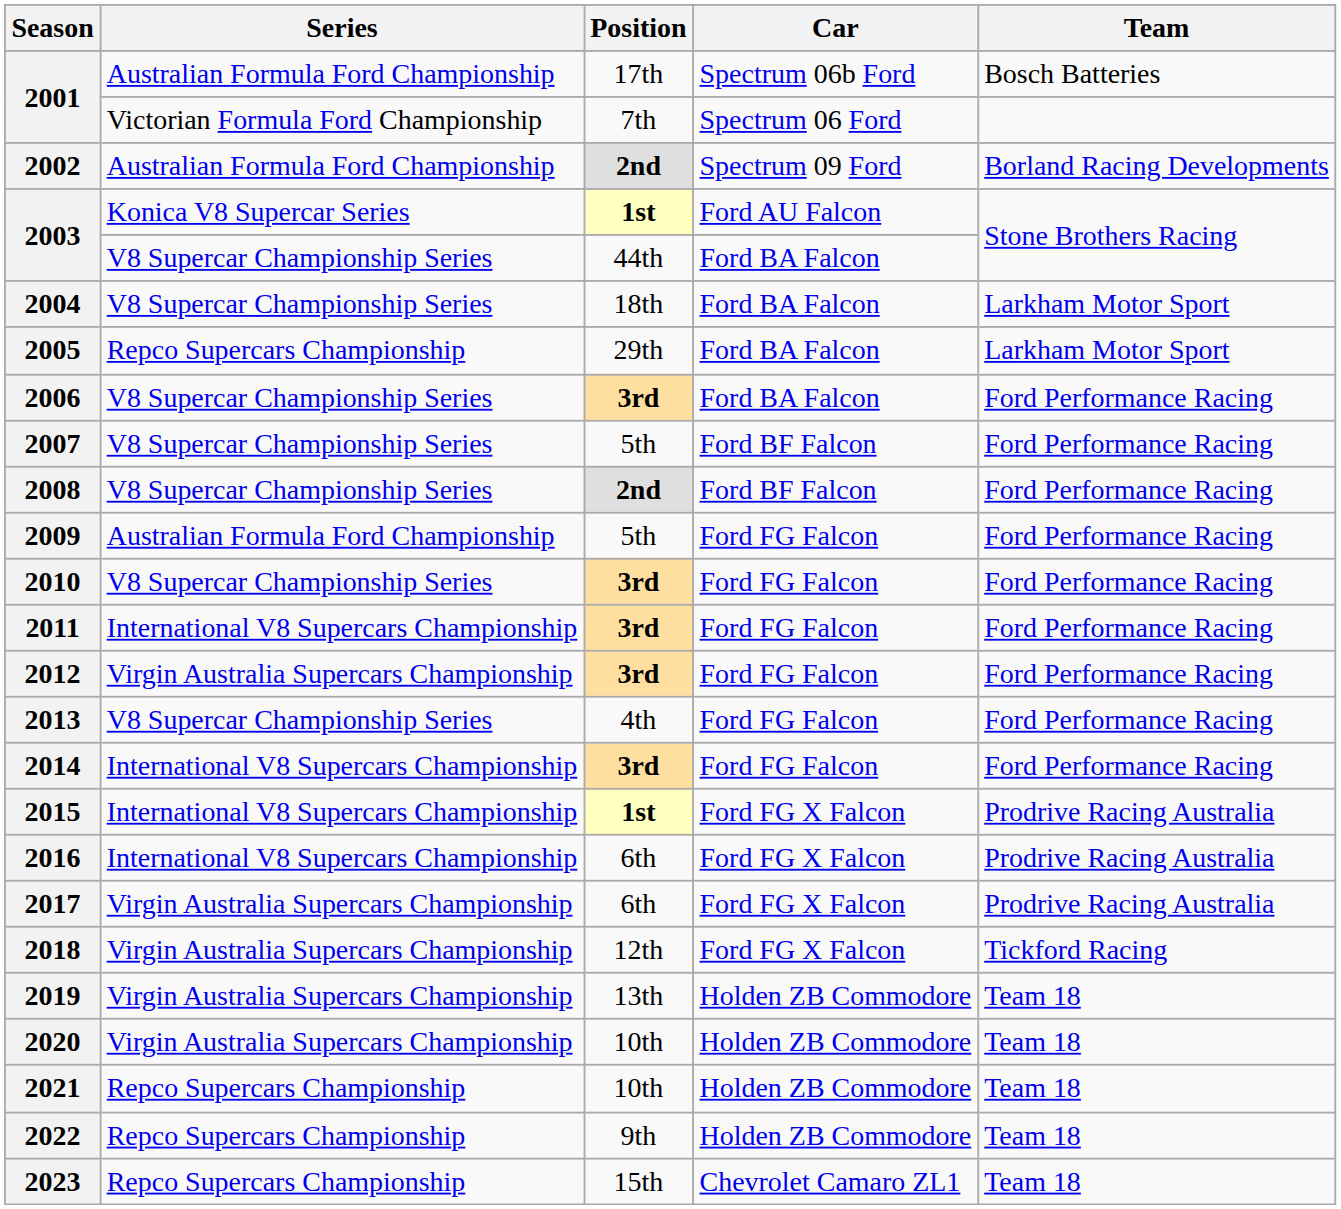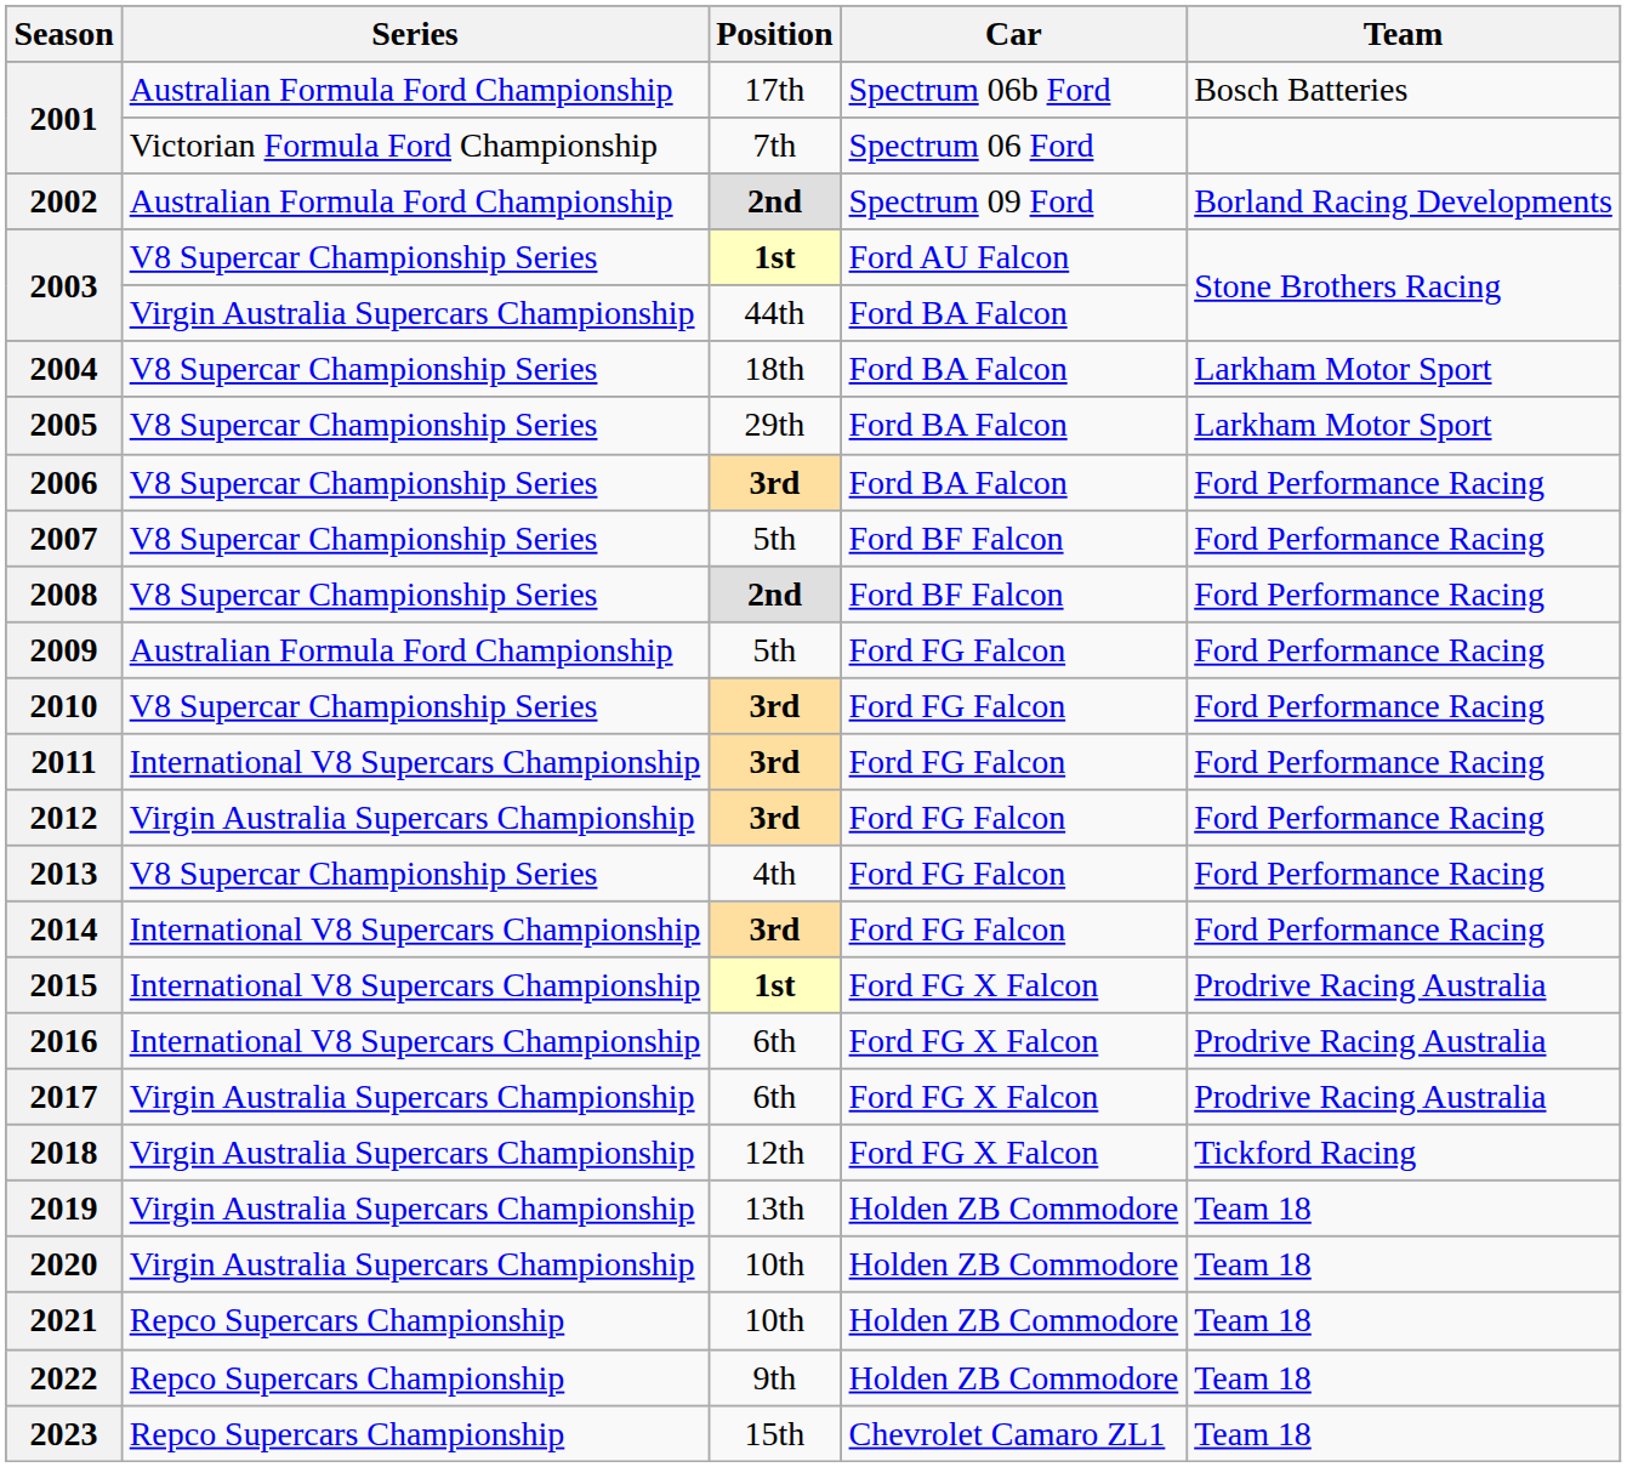 <table class="wikitable" style="font-size: 95%;">
 <tr>
 <th>Season</th>
 <th>Series</th>
 <th>Position</th>
 <th>Car</th>
 <th>Team</th>
 </tr>
 <tr>
 <th rowspan=2>2001</th>
 <td><a href='#'>Australian Formula Ford Championship</a></td>
 <td align="center">17th</td>
 <td><a href='#'>Spectrum</a> 06b <a href='#'>Ford</a></td>
 <td>Bosch Batteries</td>
 </tr>
 <tr>
 <td>Victorian <a href='#'>Formula Ford</a> Championship</td>
 <td align="center">7th</td>
 <td><a href='#'>Spectrum</a> 06 <a href='#'>Ford</a></td>
 <td></td>
 </tr>
 <tr>
 <th>2002</th>
 <td><a href='#'>Australian Formula Ford Championship</a></td>
 <td align="center" style="background: #dfdfdf"><strong>2nd</strong></td>
 <td><a href='#'>Spectrum</a> 09 <a href='#'>Ford</a></td>
 <td><a href='#'>Borland Racing Developments</a></td>
 </tr>
 <tr>
 <th rowspan=2>2003</th>
-<td><a href='#'>Konica V8 Supercar Series</a></td>
+<td><a href='#'>V8 Supercar Championship Series</a></td>
 <td align="center" style="background: #ffffbf"><strong>1st</strong></td>
 <td><a href='#'>Ford AU Falcon</a></td>
 <td rowspan=2><a href='#'>Stone Brothers Racing</a></td>
 </tr>
 <tr>
-<td><a href='#'>V8 Supercar Championship Series</a></td>
+<td><a href='#'>Virgin Australia Supercars Championship</a></td>
 <td align="center">44th</td>
 <td><a href='#'>Ford BA Falcon</a></td>
 </tr>
 <tr>
 <th>2004</th>
 <td><a href='#'>V8 Supercar Championship Series</a></td>
 <td align="center">18th</td>
 <td><a href='#'>Ford BA Falcon</a></td>
 <td><a href='#'>Larkham Motor Sport</a></td>
 </tr>
 <tr>
 <th>2005</th>
-<td><a href='#'>Repco Supercars Championship</a></td>
+<td><a href='#'>V8 Supercar Championship Series</a></td>
 <td align="center">29th</td>
 <td><a href='#'>Ford BA Falcon</a></td>
 <td><a href='#'>Larkham Motor Sport</a></td>
 </tr>
 <tr>
 <th>2006</th>
 <td><a href='#'>V8 Supercar Championship Series</a></td>
 <td align="center" style="background: #ffdf9f"><strong>3rd</strong></td>
 <td><a href='#'>Ford BA Falcon</a></td>
 <td><a href='#'>Ford Performance Racing</a></td>
 </tr>
 <tr>
 <th>2007</th>
 <td><a href='#'>V8 Supercar Championship Series</a></td>
 <td align="center">5th</td>
 <td><a href='#'>Ford BF Falcon</a></td>
 <td><a href='#'>Ford Performance Racing</a></td>
 </tr>
 <tr>
 <th>2008</th>
 <td><a href='#'>V8 Supercar Championship Series</a></td>
 <td align="center" style="background: #dfdfdf"><strong>2nd</strong></td>
 <td><a href='#'>Ford BF Falcon</a></td>
 <td><a href='#'>Ford Performance Racing</a></td>
 </tr>
 <tr>
 <th>2009</th>
 <td><a href='#'>Australian Formula Ford Championship</a></td>
 <td align="center">5th</td>
 <td><a href='#'>Ford FG Falcon</a></td>
 <td><a href='#'>Ford Performance Racing</a></td>
 </tr>
 <tr>
 <th>2010</th>
 <td><a href='#'>V8 Supercar Championship Series</a></td>
 <td align="center" style="background: #ffdf9f"><strong>3rd</strong></td>
 <td><a href='#'>Ford FG Falcon</a></td>
 <td><a href='#'>Ford Performance Racing</a></td>
 </tr>
 <tr>
 <th>2011</th>
 <td><a href='#'>International V8 Supercars Championship</a></td>
 <td align="center" style="background: #ffdf9f"><strong>3rd</strong></td>
 <td><a href='#'>Ford FG Falcon</a></td>
 <td><a href='#'>Ford Performance Racing</a></td>
 </tr>
 <tr>
 <th>2012</th>
 <td><a href='#'>Virgin Australia Supercars Championship</a></td>
 <td align="center" style="background: #ffdf9f"><strong>3rd</strong></td>
 <td><a href='#'>Ford FG Falcon</a></td>
 <td><a href='#'>Ford Performance Racing</a></td>
 </tr>
 <tr>
 <th>2013</th>
 <td><a href='#'>V8 Supercar Championship Series</a></td>
 <td align="center">4th</td>
 <td><a href='#'>Ford FG Falcon</a></td>
 <td><a href='#'>Ford Performance Racing</a></td>
 </tr>
 <tr>
 <th>2014</th>
 <td><a href='#'>International V8 Supercars Championship</a></td>
 <td align="center" style="background: #ffdf9f"><strong>3rd</strong></td>
 <td><a href='#'>Ford FG Falcon</a></td>
 <td><a href='#'>Ford Performance Racing</a></td>
 </tr>
 <tr>
 <th>2015</th>
 <td><a href='#'>International V8 Supercars Championship</a></td>
 <td align="center" style="background: #ffffbf"><strong>1st</strong></td>
 <td><a href='#'>Ford FG X Falcon</a></td>
 <td><a href='#'>Prodrive Racing Australia</a></td>
 </tr>
 <tr>
 <th>2016</th>
 <td><a href='#'>International V8 Supercars Championship</a></td>
 <td align="center">6th</td>
 <td><a href='#'>Ford FG X Falcon</a></td>
 <td><a href='#'>Prodrive Racing Australia</a></td>
 </tr>
 <tr>
 <th>2017</th>
 <td><a href='#'>Virgin Australia Supercars Championship</a></td>
 <td align="center">6th</td>
 <td><a href='#'>Ford FG X Falcon</a></td>
 <td><a href='#'>Prodrive Racing Australia</a></td>
 </tr>
 <tr>
 <th>2018</th>
 <td><a href='#'>Virgin Australia Supercars Championship</a></td>
 <td align="center">12th</td>
 <td><a href='#'>Ford FG X Falcon</a></td>
 <td><a href='#'>Tickford Racing</a></td>
 </tr>
 <tr>
 <th>2019</th>
 <td><a href='#'>Virgin Australia Supercars Championship</a></td>
 <td align="center">13th</td>
 <td><a href='#'>Holden ZB Commodore</a></td>
 <td><a href='#'>Team 18</a></td>
 </tr>
 <tr>
 <th>2020</th>
 <td><a href='#'>Virgin Australia Supercars Championship</a></td>
 <td align="center">10th</td>
 <td><a href='#'>Holden ZB Commodore</a></td>
 <td><a href='#'>Team 18</a></td>
 </tr>
 <tr>
 <th>2021</th>
 <td><a href='#'>Repco Supercars Championship</a></td>
 <td align="center">10th</td>
 <td><a href='#'>Holden ZB Commodore</a></td>
 <td><a href='#'>Team 18</a></td>
 </tr>
 <tr>
 <th>2022</th>
 <td><a href='#'>Repco Supercars Championship</a></td>
 <td align="center">9th</td>
 <td><a href='#'>Holden ZB Commodore</a></td>
 <td><a href='#'>Team 18</a></td>
 </tr>
 <tr>
 <th>2023</th>
 <td><a href='#'>Repco Supercars Championship</a></td>
 <td align="center">15th</td>
 <td><a href='#'>Chevrolet Camaro ZL1</a></td>
 <td><a href='#'>Team 18</a></td>
 </tr>
 <tr>
 </tr>
 </table>
